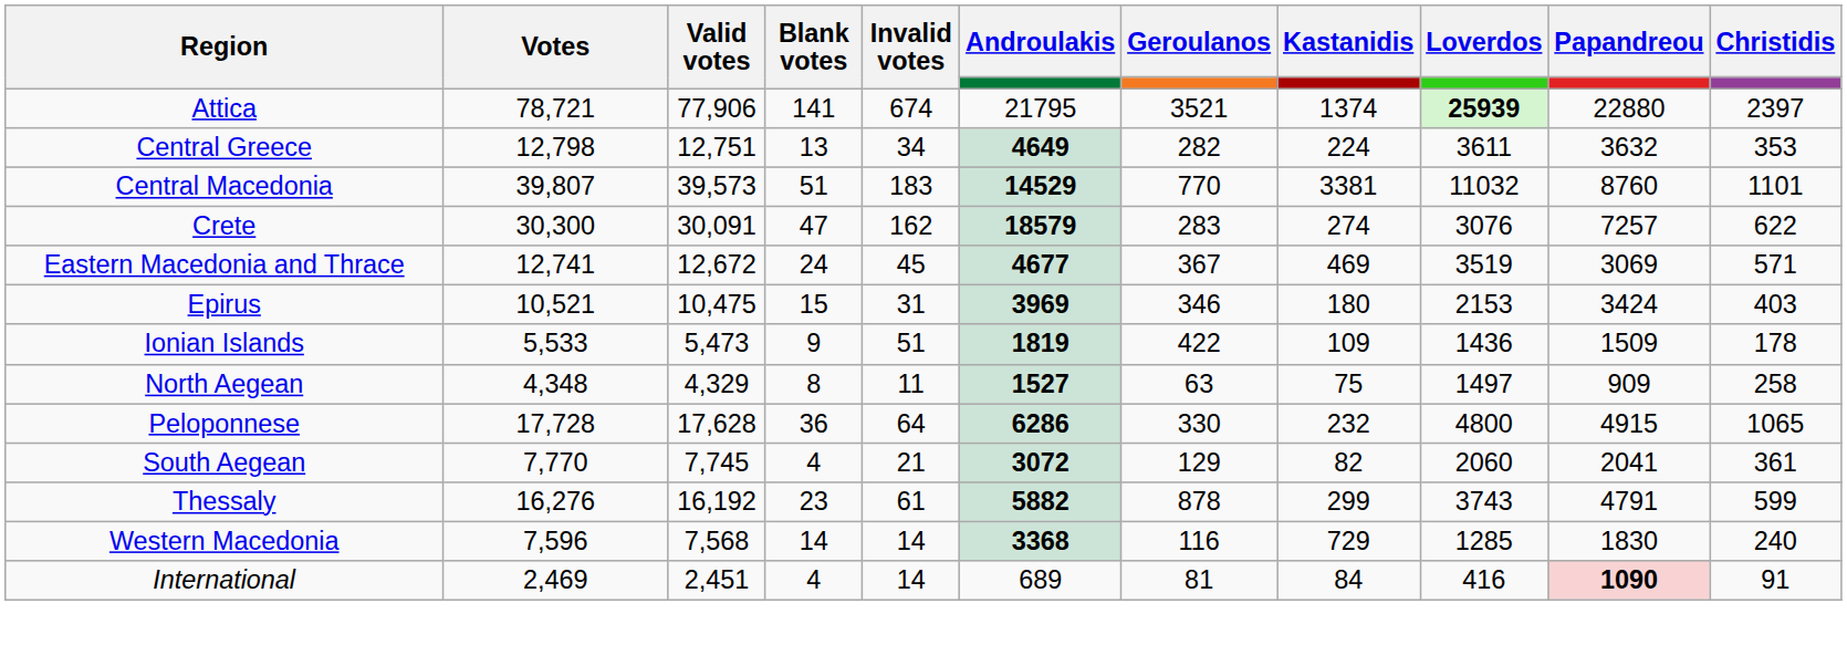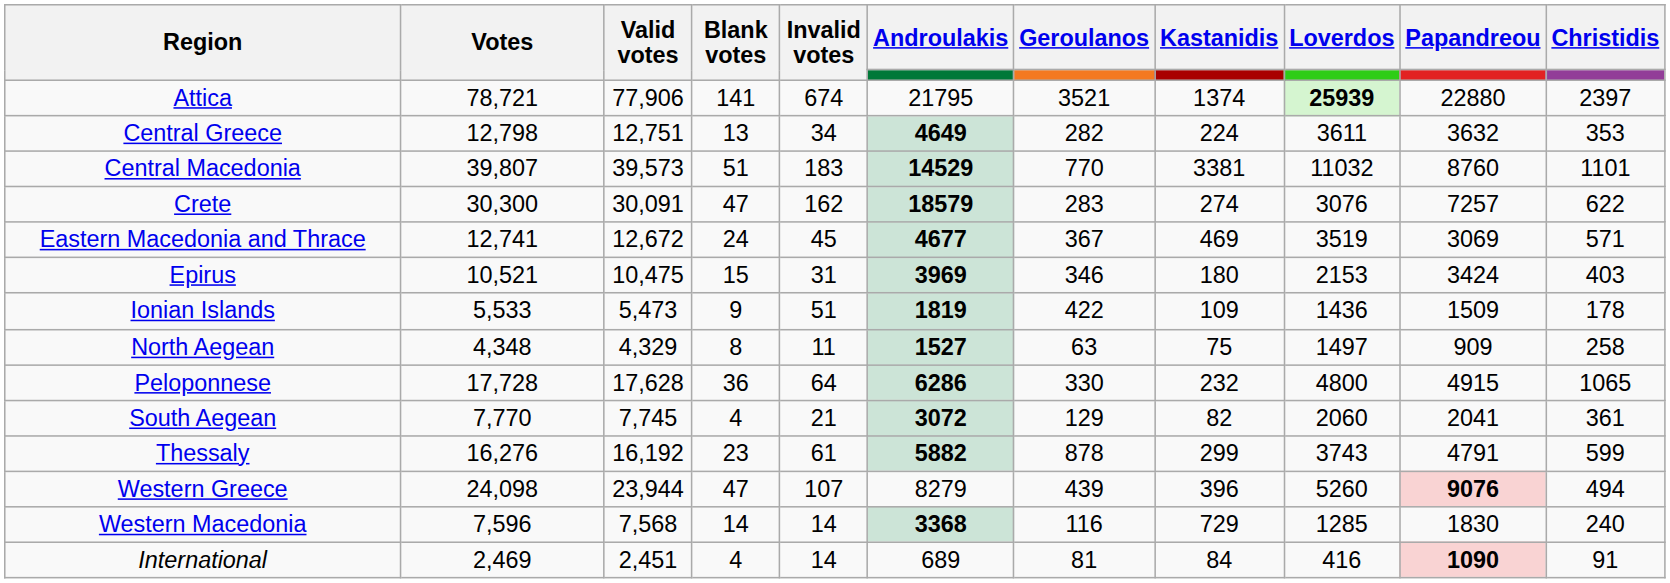 <table class="wikitable collapsible collapsed" style="text-align:center; font-size:95%; line-height:16px;">
 <tr style="height:42px;">
 <th style="width:250px;" rowspan="2">Region</th>
 <th style="width:125px;" rowspan="2">Votes</th>
 <th style="width:50px;" rowspan="2">Valid votes</th>
 <th style="width:50px;" rowspan="2">Blank votes</th>
 <th style="width:50px;" rowspan="2">Invalid votes</th>
 <th style="width:35px;"><a href='#'>Androulakis</a></th>
 <th style="width:35px;"><a href='#'>Geroulanos</a></th>
 <th style="width:35px;"><a href='#'>Kastanidis</a></th>
 <th style="width:35px;"><a href='#'>Loverdos</a></th>
 <th style="width:35px;"><a href='#'>Papandreou</a></th>
 <th style="width:35px;"><a href='#'>Christidis</a></th>
 </tr>
 <tr>
 <th style="color:inherit;background:#007838;"></th>
 <th style="color:inherit;background:#F47921;"></th>
 <th style="color:inherit;background:#A90000;"></th>
 <th style="color:inherit;background:#2ECD16;"></th>
 <th style="color:inherit;background:#E22222;"></th>
 <th style="color:inherit;background:#923D98;"></th>
 </tr>
 <tr>
 <td><a href='#'>Attica</a></td>
 <td>78,721</td>
 <td>77,906</td>
 <td>141</td>
 <td>674</td>
 <td>21795 </td>
 <td>3521 </td>
 <td>1374 </td>
 <td style="background:#D5F5D0"><strong> 25939 </strong></td>
 <td>22880 </td>
 <td>2397 </td>
 </tr>
 <tr>
 <td><a href='#'>Central Greece</a></td>
 <td>12,798</td>
 <td>12,751</td>
 <td>13</td>
 <td>34</td>
 <td style="background:#CCE4D7"><strong>4649 </strong></td>
 <td>282 </td>
 <td>224 </td>
 <td>3611 </td>
 <td>3632 </td>
 <td>353 </td>
 </tr>
 <tr>
 <td><a href='#'>Central Macedonia</a></td>
 <td>39,807</td>
 <td>39,573</td>
 <td>51</td>
 <td>183</td>
 <td style="background:#CCE4D7"><strong>14529 </strong></td>
 <td>770 </td>
 <td>3381 </td>
 <td>11032 </td>
 <td>8760 </td>
 <td>1101 </td>
 </tr>
 <tr>
 <td><a href='#'>Crete</a></td>
 <td>30,300</td>
 <td>30,091</td>
 <td>47</td>
 <td>162</td>
 <td style="background:#CCE4D7"><strong>18579 </strong></td>
 <td>283 </td>
 <td>274 </td>
 <td>3076 </td>
 <td>7257 </td>
 <td>622 </td>
 </tr>
 <tr>
 <td><a href='#'>Eastern Macedonia and Thrace</a></td>
 <td>12,741</td>
 <td>12,672</td>
 <td>24</td>
 <td>45</td>
 <td style="background:#CCE4D7"><strong>4677 </strong></td>
 <td>367 </td>
 <td>469 </td>
 <td>3519 </td>
 <td>3069 </td>
 <td>571 </td>
 </tr>
 <tr>
 <td><a href='#'>Epirus</a></td>
 <td>10,521</td>
 <td>10,475</td>
 <td>15</td>
 <td>31</td>
 <td style="background:#CCE4D7"><strong>3969 </strong></td>
 <td>346 </td>
 <td>180 </td>
 <td>2153 </td>
 <td>3424 </td>
 <td>403 </td>
 </tr>
 <tr>
 <td><a href='#'>Ionian Islands</a></td>
 <td>5,533</td>
 <td>5,473</td>
 <td>9</td>
 <td>51</td>
 <td style="background:#CCE4D7"><strong>1819 </strong></td>
 <td>422 </td>
 <td>109 </td>
 <td>1436 </td>
 <td>1509 </td>
 <td>178 </td>
 </tr>
 <tr>
 <td><a href='#'>North Aegean</a></td>
 <td>4,348</td>
 <td>4,329</td>
 <td>8</td>
 <td>11</td>
 <td style="background:#CCE4D7"><strong>1527 </strong></td>
 <td>63 </td>
 <td>75 </td>
 <td>1497 </td>
 <td>909 </td>
 <td>258 </td>
 </tr>
 <tr>
 <td><a href='#'>Peloponnese</a></td>
 <td>17,728</td>
 <td>17,628</td>
 <td>36</td>
 <td>64</td>
 <td style="background:#CCE4D7"><strong>6286 </strong></td>
 <td>330 </td>
 <td>232 </td>
 <td>4800 </td>
 <td>4915 </td>
 <td>1065 </td>
 </tr>
 <tr>
 <td><a href='#'>South Aegean</a></td>
 <td>7,770</td>
 <td>7,745</td>
 <td>4</td>
 <td>21</td>
 <td style="background:#CCE4D7"><strong>3072 </strong></td>
 <td>129 </td>
 <td>82 </td>
 <td>2060 </td>
 <td>2041 </td>
 <td>361 </td>
 </tr>
 <tr>
 <td><a href='#'>Thessaly</a></td>
 <td>16,276</td>
 <td>16,192</td>
 <td>23</td>
 <td>61</td>
 <td style="background:#CCE4D7"><strong>5882 </strong></td>
 <td>878 </td>
 <td>299 </td>
 <td>3743 </td>
 <td>4791 </td>
 <td>599 </td>
 </tr>
 <tr>
+<td><a href='#'>Western Greece</a></td>
+<td>24,098</td>
+<td>23,944</td>
+<td>47</td>
+<td>107</td>
+<td>8279 </td>
+<td>439 </td>
+<td>396 </td>
+<td>5260 </td>
+<td style="background:#F9D3D3"><strong> 9076 </strong></td>
+<td>494 </td>
+</tr>
+<tr>
 <td><a href='#'>Western Macedonia</a></td>
 <td>7,596</td>
 <td>7,568</td>
 <td>14</td>
 <td>14</td>
 <td style="background:#CCE4D7"><strong>3368 </strong></td>
 <td>116 </td>
 <td>729 </td>
 <td>1285 </td>
 <td>1830 </td>
 <td>240 </td>
 </tr>
 <tr>
 <td><em>International</em></td>
 <td>2,469</td>
 <td>2,451</td>
 <td>4</td>
 <td>14</td>
 <td>689 </td>
 <td>81 </td>
 <td>84 </td>
 <td>416 </td>
 <td style="background:#F9D3D3"><strong>1090 </strong></td>
 <td>91 </td>
 </tr>
 </table>
